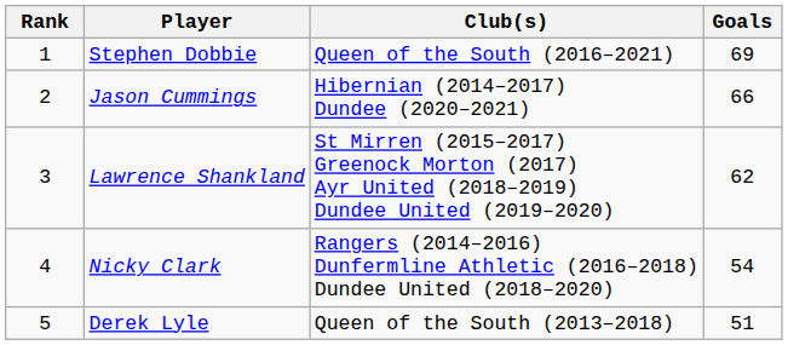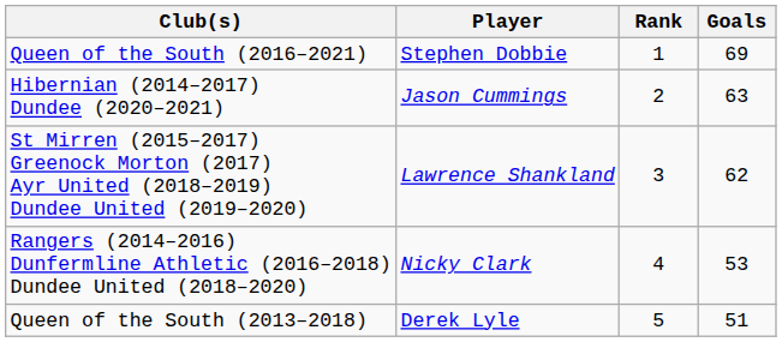 <table class="wikitable">
 <tr>
+<th>Club(s)</th>
+<th>Player</th>
 <th width=45>Rank</th>
-<th>Player</th>
-<th>Club(s)</th>
 <th width=45>Goals</th>
 </tr>
 <tr>
+<td><a href='#'>Queen of the South</a> (2016–2021)</td>
+<td><a href='#'>Stephen Dobbie</a></td>
 <td align=center>1</td>
-<td><a href='#'>Stephen Dobbie</a></td>
-<td><a href='#'>Queen of the South</a> (2016–2021)</td>
 <td align=center>69</td>
 </tr>
 <tr>
+<td><a href='#'>Hibernian</a> (2014–2017)<br><a href='#'>Dundee</a> (2020–2021)</td>
+<td><em><a href='#'>Jason Cummings</a></em></td>
 <td align=center>2</td>
-<td><em><a href='#'>Jason Cummings</a></em></td>
-<td><a href='#'>Hibernian</a> (2014–2017)<br><a href='#'>Dundee</a> (2020–2021)</td>
-<td align=center>66</td>
+<td align=center>63</td>
 </tr>
 <tr>
+<td><a href='#'>St Mirren</a> (2015–2017)<br><a href='#'>Greenock Morton</a> (2017)<br><a href='#'>Ayr United</a> (2018–2019)<br><a href='#'>Dundee United</a> (2019–2020)</td>
+<td><em><a href='#'>Lawrence Shankland</a></em></td>
 <td align=center>3</td>
-<td><em><a href='#'>Lawrence Shankland</a></em></td>
-<td><a href='#'>St Mirren</a> (2015–2017)<br><a href='#'>Greenock Morton</a> (2017)<br><a href='#'>Ayr United</a> (2018–2019)<br><a href='#'>Dundee United</a> (2019–2020)</td>
 <td align=center>62</td>
 </tr>
 <tr>
+<td><a href='#'>Rangers</a> (2014–2016)<br><a href='#'>Dunfermline Athletic</a> (2016–2018)<br>Dundee United (2018–2020)</td>
+<td><em><a href='#'>Nicky Clark</a></em></td>
 <td align=center>4</td>
-<td><em><a href='#'>Nicky Clark</a></em></td>
-<td><a href='#'>Rangers</a> (2014–2016)<br><a href='#'>Dunfermline Athletic</a> (2016–2018)<br>Dundee United (2018–2020)</td>
-<td align=center>54</td>
+<td align=center>53</td>
 </tr>
 <tr>
+<td>Queen of the South (2013–2018)</td>
+<td><a href='#'>Derek Lyle</a></td>
 <td align=center>5</td>
-<td><a href='#'>Derek Lyle</a></td>
-<td>Queen of the South (2013–2018)</td>
 <td align=center>51</td>
 </tr>
 </table>
